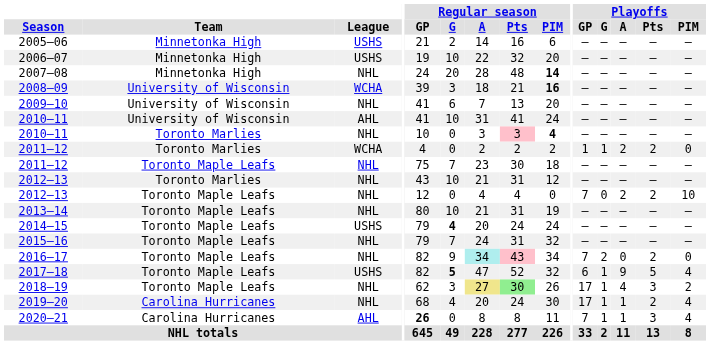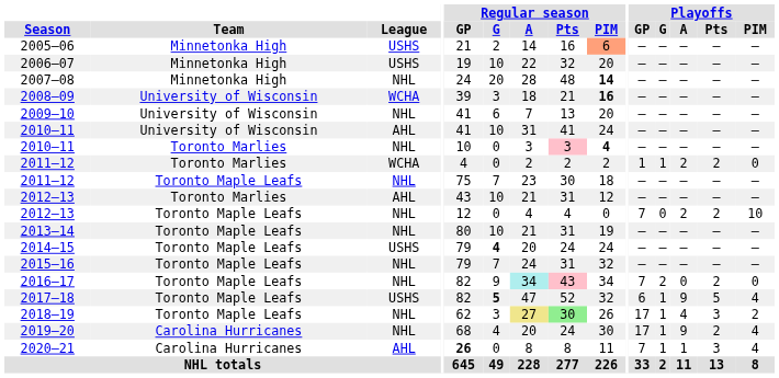 <table border="0" cellpadding="1" cellspacing="0" style="text-align:center; width:60em">
 <tr bgcolor="#e0e0e0">
 <th colspan="3"  bgcolor="#ffffff"></th>
 <th rowspan="100" bgcolor="#ffffff"></th>
 <th colspan="5"><a href='#'>Regular season</a></th>
 <th rowspan="100" bgcolor="#ffffff"></th>
 <th colspan="5"><a href='#'>Playoffs</a></th>
 </tr>
 <tr bgcolor="#e0e0e0">
 <th><a href='#'>Season</a></th>
 <th>Team</th>
 <th>League</th>
 <th>GP</th>
 <th><a href='#'>G</a></th>
 <th><a href='#'>A</a></th>
 <th><a href='#'>Pts</a></th>
 <th><a href='#'>PIM</a></th>
 <th>GP</th>
 <th>G</th>
 <th>A</th>
 <th>Pts</th>
 <th>PIM</th>
 </tr>
 <tr>
 <td>2005–06</td>
 <td><a href='#'>Minnetonka High</a></td>
 <td><a href='#'>USHS</a></td>
 <td>21</td>
 <td>2</td>
 <td>14</td>
 <td>16</td>
-<td>6</td>
+<td style="background: lightsalmon;">6</td>
 <td>—</td>
 <td>—</td>
 <td>—</td>
 <td>—</td>
 <td>—</td>
 </tr>
 <tr style="background:#f0f0f0;">
 <td>2006–07</td>
 <td>Minnetonka High</td>
 <td>USHS</td>
 <td>19</td>
 <td>10</td>
 <td>22</td>
 <td>32</td>
 <td>20</td>
 <td>—</td>
 <td>—</td>
 <td>—</td>
 <td>—</td>
 <td>—</td>
 </tr>
 <tr>
 <td>2007–08</td>
 <td>Minnetonka High</td>
 <td>NHL</td>
 <td>24</td>
 <td>20</td>
 <td>28</td>
 <td>48</td>
 <td><strong>14</strong></td>
 <td>—</td>
 <td>—</td>
 <td>—</td>
 <td>—</td>
 <td>—</td>
 </tr>
 <tr style="background:#f0f0f0;">
 <td><a href='#'>2008–09</a></td>
 <td><a href='#'>University of Wisconsin</a></td>
 <td><a href='#'>WCHA</a></td>
 <td>39</td>
 <td>3</td>
 <td>18</td>
 <td>21</td>
 <td><strong>16</strong></td>
 <td>—</td>
 <td>—</td>
 <td>—</td>
 <td>—</td>
 <td>—</td>
 </tr>
 <tr>
 <td><a href='#'>2009–10</a></td>
 <td>University of Wisconsin</td>
 <td>NHL</td>
 <td>41</td>
 <td>6</td>
 <td>7</td>
 <td>13</td>
 <td>20</td>
 <td>—</td>
 <td>—</td>
 <td>—</td>
 <td>—</td>
 <td>—</td>
 </tr>
 <tr style="background:#f0f0f0;">
 <td><a href='#'>2010–11</a></td>
 <td>University of Wisconsin</td>
 <td>AHL</td>
 <td>41</td>
 <td>10</td>
 <td>31</td>
 <td>41</td>
 <td>24</td>
 <td>—</td>
 <td>—</td>
 <td>—</td>
 <td>—</td>
 <td>—</td>
 </tr>
 <tr>
 <td><a href='#'>2010–11</a></td>
 <td><a href='#'>Toronto Marlies</a></td>
 <td>NHL</td>
 <td>10</td>
 <td>0</td>
 <td>3</td>
 <td style="background: pink;">3</td>
 <td><strong>4</strong></td>
 <td>—</td>
 <td>—</td>
 <td>—</td>
 <td>—</td>
 <td>—</td>
 </tr>
 <tr style="background:#f0f0f0;">
 <td><a href='#'>2011–12</a></td>
 <td>Toronto Marlies</td>
 <td>WCHA</td>
 <td>4</td>
 <td>0</td>
 <td>2</td>
 <td>2</td>
 <td>2</td>
 <td>1</td>
 <td>1</td>
 <td>2</td>
 <td>2</td>
 <td>0</td>
 </tr>
 <tr>
 <td><a href='#'>2011–12</a></td>
 <td><a href='#'>Toronto Maple Leafs</a></td>
 <td><a href='#'>NHL</a></td>
 <td>75</td>
 <td>7</td>
 <td>23</td>
 <td>30</td>
 <td>18</td>
 <td>—</td>
 <td>—</td>
 <td>—</td>
 <td>—</td>
 <td>—</td>
 </tr>
 <tr style="background:#f0f0f0;">
 <td><a href='#'>2012–13</a></td>
 <td>Toronto Marlies</td>
-<td>NHL</td>
+<td>AHL</td>
 <td>43</td>
 <td>10</td>
 <td>21</td>
 <td>31</td>
 <td>12</td>
 <td>—</td>
 <td>—</td>
 <td>—</td>
 <td>—</td>
 <td>—</td>
 </tr>
 <tr>
 <td><a href='#'>2012–13</a></td>
 <td>Toronto Maple Leafs</td>
 <td>NHL</td>
 <td>12</td>
 <td>0</td>
 <td>4</td>
 <td>4</td>
 <td>0</td>
 <td>7</td>
 <td>0</td>
 <td>2</td>
 <td>2</td>
 <td>10</td>
 </tr>
 <tr style="background:#f0f0f0;">
 <td><a href='#'>2013–14</a></td>
 <td>Toronto Maple Leafs</td>
 <td>NHL</td>
 <td>80</td>
 <td>10</td>
 <td>21</td>
 <td>31</td>
 <td>19</td>
 <td>—</td>
 <td>—</td>
 <td>—</td>
 <td>—</td>
 <td>—</td>
 </tr>
 <tr>
 <td><a href='#'>2014–15</a></td>
 <td>Toronto Maple Leafs</td>
 <td>USHS</td>
 <td>79</td>
 <td><strong>4</strong></td>
 <td>20</td>
 <td>24</td>
 <td>24</td>
 <td>—</td>
 <td>—</td>
 <td>—</td>
 <td>—</td>
 <td>—</td>
 </tr>
 <tr style="background:#f0f0f0;">
 <td><a href='#'>2015–16</a></td>
 <td>Toronto Maple Leafs</td>
 <td>NHL</td>
 <td>79</td>
 <td>7</td>
 <td>24</td>
 <td>31</td>
 <td>32</td>
 <td>—</td>
 <td>—</td>
 <td>—</td>
 <td>—</td>
 <td>—</td>
 </tr>
 <tr>
 <td><a href='#'>2016–17</a></td>
 <td>Toronto Maple Leafs</td>
 <td>NHL</td>
 <td>82</td>
 <td>9</td>
 <td style="background: paleturquoise;">34</td>
 <td style="background: pink;">43</td>
 <td>34</td>
 <td>7</td>
 <td>2</td>
 <td>0</td>
 <td>2</td>
 <td>0</td>
 </tr>
 <tr style="background:#f0f0f0;">
 <td><a href='#'>2017–18</a></td>
 <td>Toronto Maple Leafs</td>
 <td>USHS</td>
 <td>82</td>
 <td><strong>5</strong></td>
 <td>47</td>
 <td>52</td>
 <td>32</td>
 <td>6</td>
 <td>1</td>
 <td>9</td>
 <td>5</td>
 <td>4</td>
 </tr>
 <tr>
 <td><a href='#'>2018–19</a></td>
 <td>Toronto Maple Leafs</td>
 <td>NHL</td>
 <td>62</td>
 <td>3</td>
 <td style="background: khaki;">27</td>
 <td style="background: lightgreen;">30</td>
 <td>26</td>
 <td>17</td>
 <td>1</td>
 <td>4</td>
 <td>3</td>
 <td>2</td>
 </tr>
 <tr style="background:#f0f0f0;">
 <td><a href='#'>2019–20</a></td>
 <td><a href='#'>Carolina Hurricanes</a></td>
 <td>NHL</td>
 <td>68</td>
 <td>4</td>
 <td>20</td>
 <td>24</td>
 <td>30</td>
 <td>17</td>
 <td>1</td>
-<td>1</td>
+<td>9</td>
 <td>2</td>
 <td>4</td>
 </tr>
 <tr>
 <td><a href='#'>2020–21</a></td>
 <td>Carolina Hurricanes</td>
 <td><a href='#'>AHL</a></td>
 <td><strong>26</strong></td>
 <td>0</td>
 <td>8</td>
 <td>8</td>
 <td>11</td>
 <td>7</td>
 <td>1</td>
 <td>1</td>
 <td>3</td>
 <td>4</td>
 </tr>
 <tr style="background:#e0e0e0;">
 <th colspan="3">NHL totals</th>
 <th>645</th>
 <th>49</th>
 <th>228</th>
 <th>277</th>
 <th>226</th>
 <th>33</th>
 <th>2</th>
 <th>11</th>
 <th>13</th>
 <th>8</th>
 </tr>
 </table>
